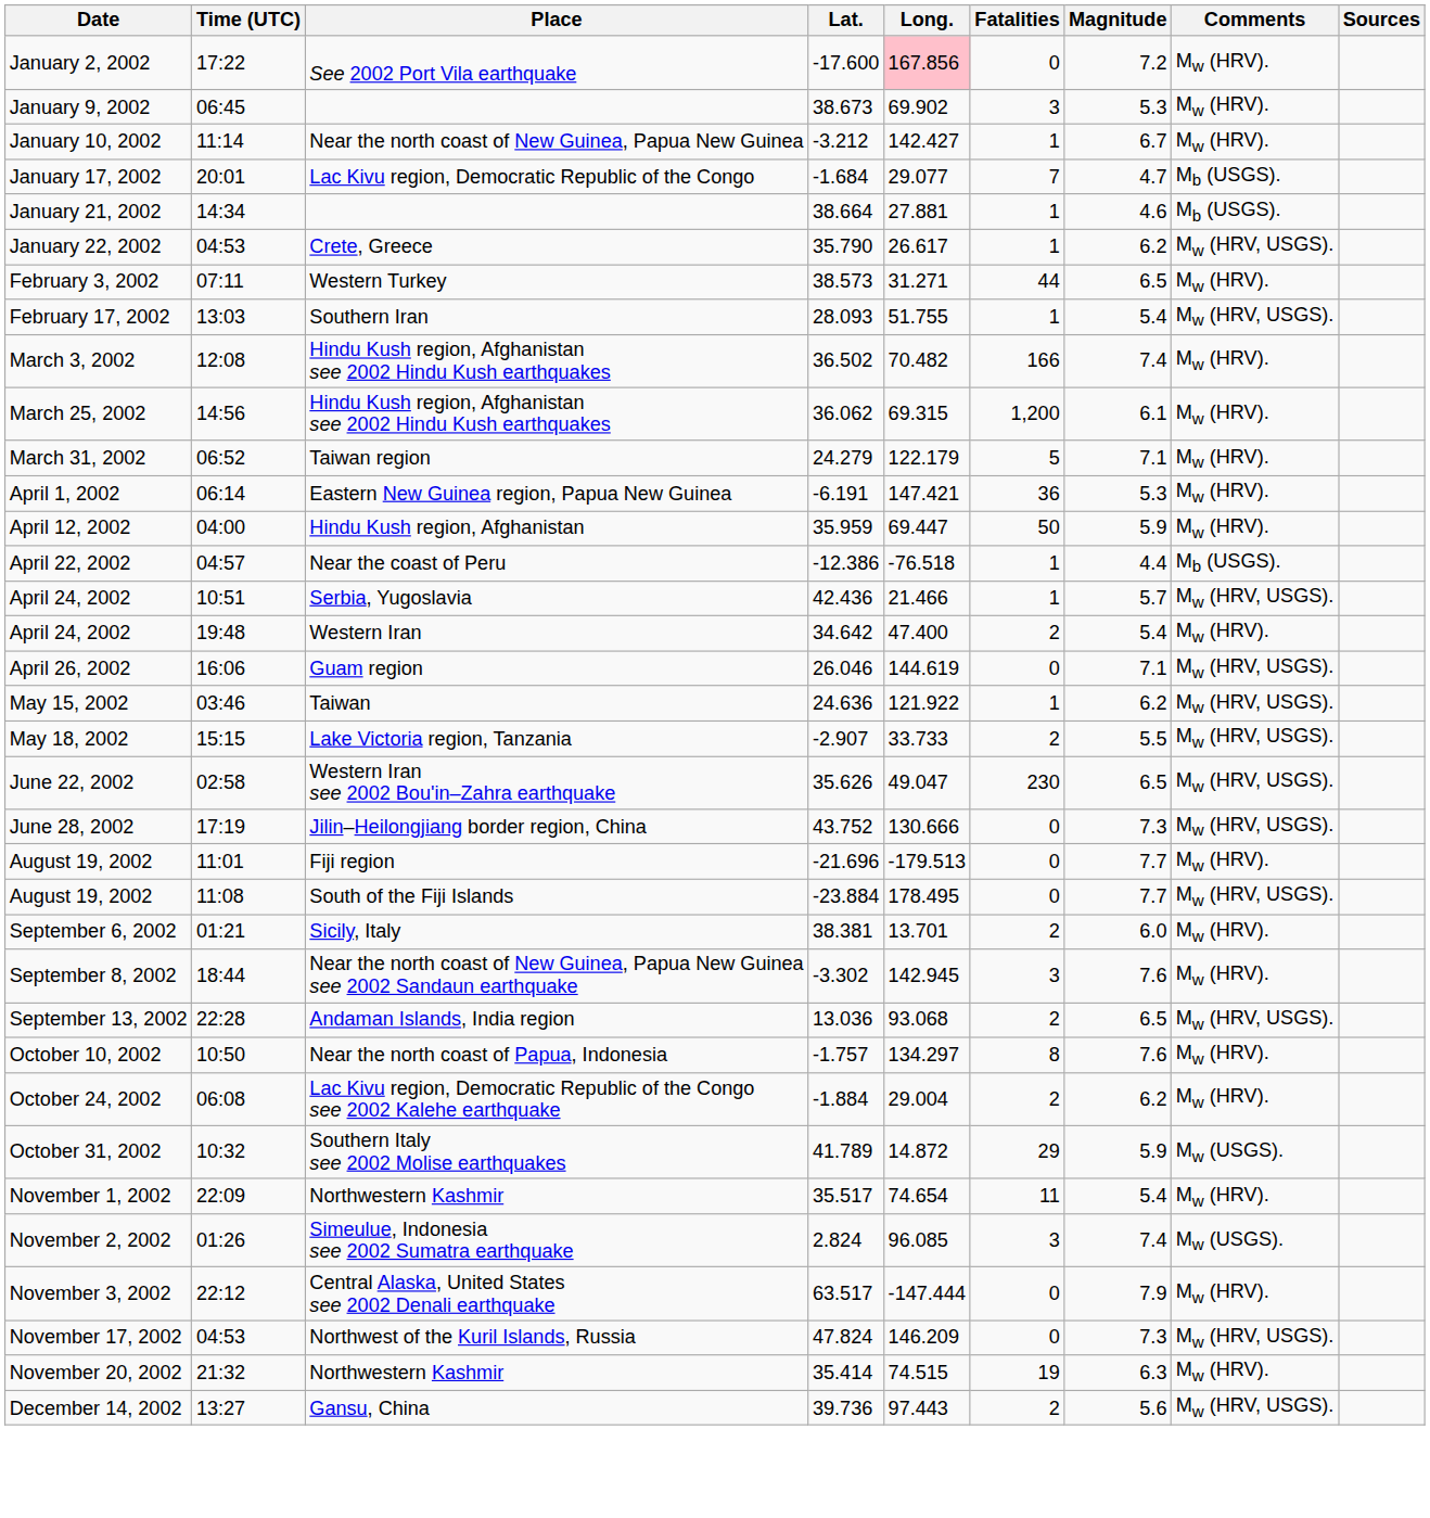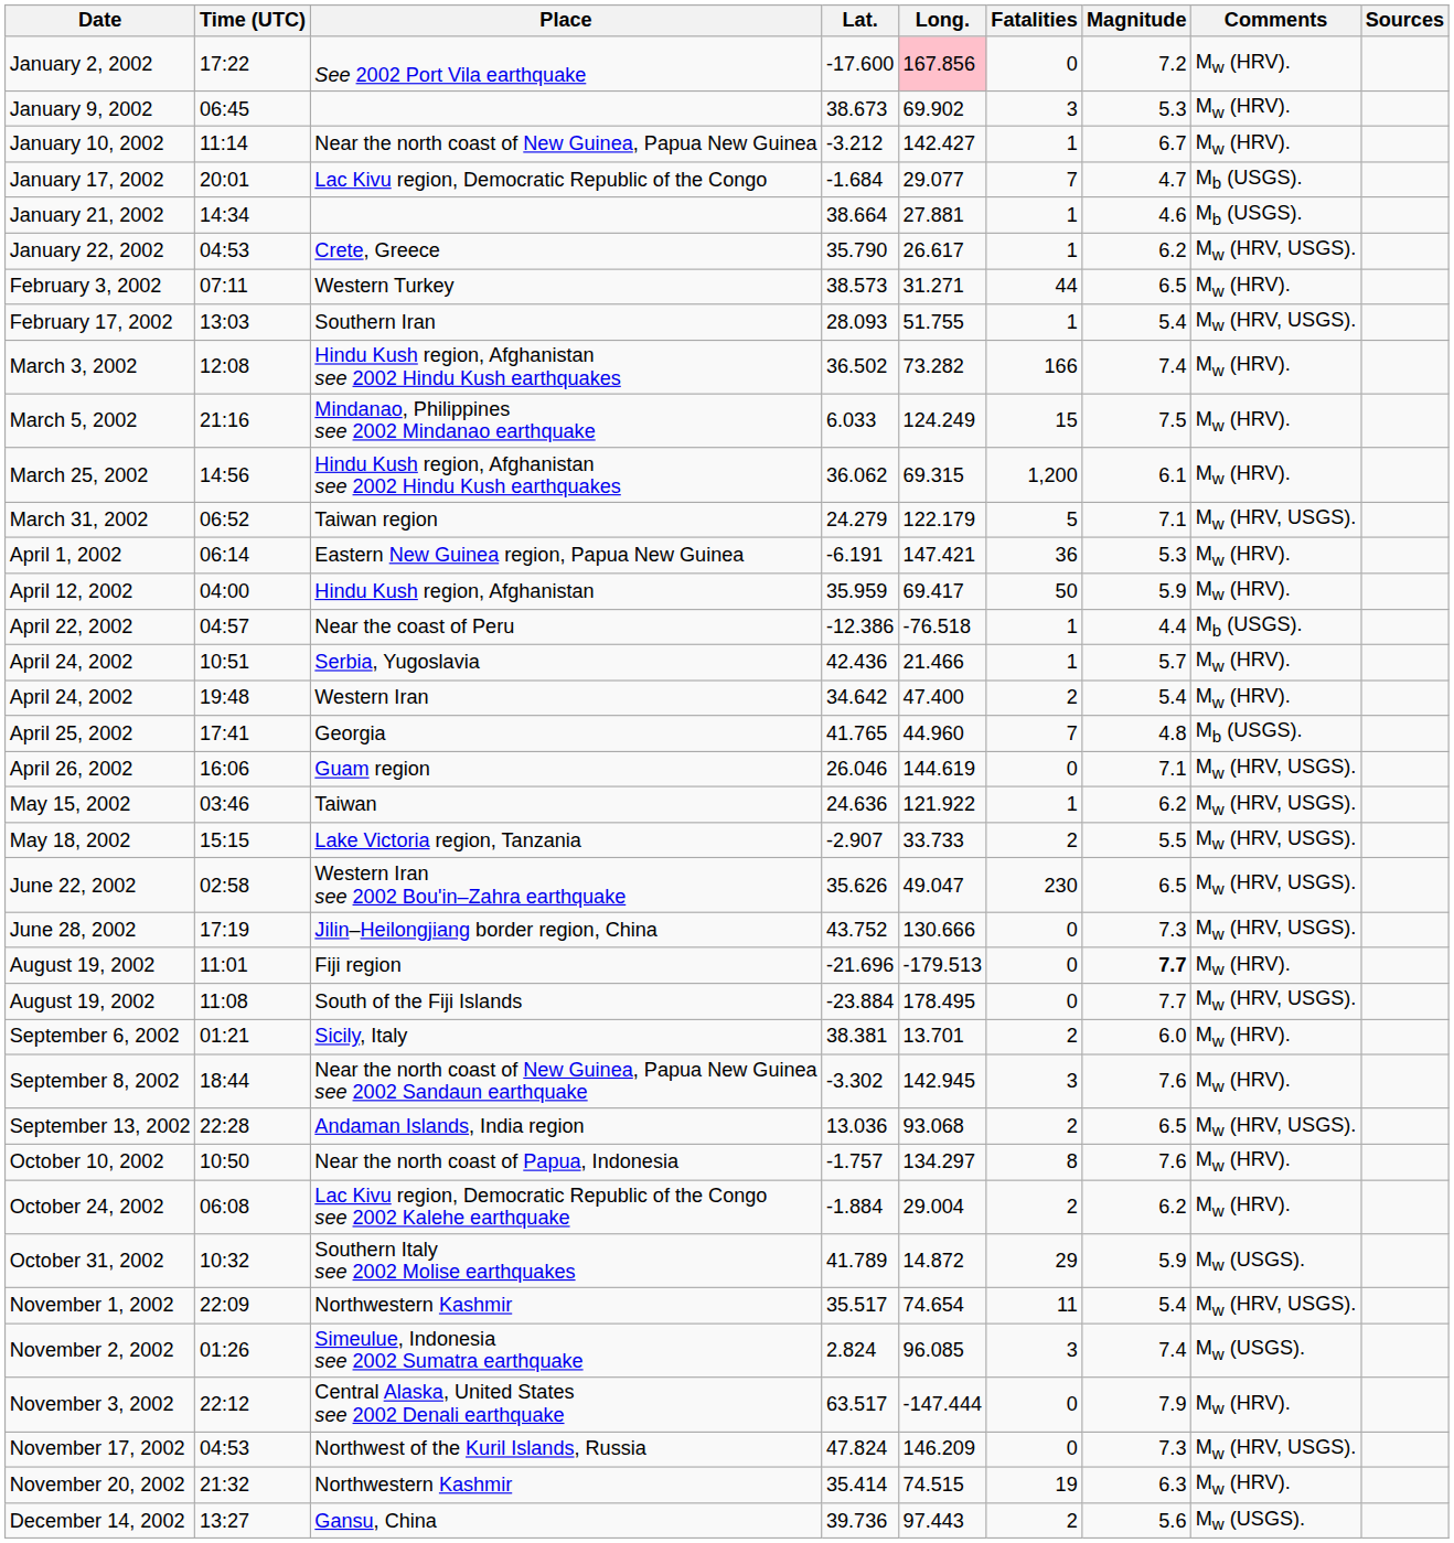 <table class="wikitable sortable">
 <tr style="background:#ececec;">
 <th>Date</th>
 <th>Time (UTC)</th>
 <th>Place</th>
 <th>Lat.</th>
 <th>Long.</th>
 <th>Fatalities</th>
 <th>Magnitude</th>
 <th>Comments</th>
 <th>Sources</th>
 </tr>
 <tr>
 <td>January 2, 2002</td>
 <td>17:22</td>
 <td><br> <em>See</em> <a href='#'>2002 Port Vila earthquake</a></td>
 <td>-17.600</td>
 <td style="background: pink;">167.856</td>
 <td style="text-align:right;">0</td>
 <td style="text-align:right;">7.2</td>
 <td>M<sub>w</sub> (HRV).</td>
 <td></td>
 </tr>
 <tr>
 <td>January 9, 2002</td>
 <td>06:45</td>
 <td></td>
 <td>38.673</td>
 <td>69.902</td>
 <td style="text-align:right;">3</td>
 <td style="text-align:right;">5.3</td>
 <td>M<sub>w</sub> (HRV).</td>
 <td></td>
 </tr>
 <tr>
 <td>January 10, 2002</td>
 <td>11:14</td>
 <td> Near the north coast of <a href='#'>New Guinea</a>, Papua New Guinea</td>
 <td>-3.212</td>
 <td>142.427</td>
 <td style="text-align:right;">1</td>
 <td style="text-align:right;">6.7</td>
 <td>M<sub>w</sub> (HRV).</td>
 <td></td>
 </tr>
 <tr>
 <td>January 17, 2002</td>
 <td>20:01</td>
 <td> <a href='#'>Lac Kivu</a> region, Democratic Republic of the Congo</td>
 <td>-1.684</td>
 <td>29.077</td>
 <td style="text-align:right;">7</td>
 <td style="text-align:right;">4.7</td>
 <td>M<sub>b</sub> (USGS).</td>
 <td></td>
 </tr>
 <tr>
 <td>January 21, 2002</td>
 <td>14:34</td>
 <td></td>
 <td>38.664</td>
 <td>27.881</td>
 <td style="text-align:right;">1</td>
 <td style="text-align:right;">4.6</td>
 <td>M<sub>b</sub> (USGS).</td>
 <td></td>
 </tr>
 <tr>
 <td>January 22, 2002</td>
 <td>04:53</td>
 <td> <a href='#'>Crete</a>, Greece</td>
 <td>35.790</td>
 <td>26.617</td>
 <td style="text-align:right;">1</td>
 <td style="text-align:right;">6.2</td>
 <td>M<sub>w</sub> (HRV, USGS).</td>
 <td></td>
 </tr>
 <tr>
 <td>February 3, 2002</td>
 <td>07:11</td>
 <td> Western Turkey</td>
 <td>38.573</td>
 <td>31.271</td>
 <td style="text-align:right;">44</td>
 <td style="text-align:right;">6.5</td>
 <td>M<sub>w</sub> (HRV).</td>
 <td></td>
 </tr>
 <tr>
 <td>February 17, 2002</td>
 <td>13:03</td>
 <td> Southern Iran</td>
 <td>28.093</td>
 <td>51.755</td>
 <td style="text-align:right;">1</td>
 <td style="text-align:right;">5.4</td>
 <td>M<sub>w</sub> (HRV, USGS).</td>
 <td></td>
 </tr>
 <tr>
 <td>March 3, 2002</td>
 <td>12:08</td>
 <td> <a href='#'>Hindu Kush</a> region, Afghanistan<br> <em>see</em> <a href='#'>2002 Hindu Kush earthquakes</a></td>
 <td>36.502</td>
-<td>70.482</td>
+<td>73.282</td>
 <td style="text-align:right;">166</td>
 <td style="text-align:right;">7.4</td>
+<td>M<sub>w</sub> (HRV).</td>
+<td></td>
+</tr>
+<tr>
+<td>March 5, 2002</td>
+<td>21:16</td>
+<td> <a href='#'>Mindanao</a>, Philippines<br> <em>see</em> <a href='#'>2002 Mindanao earthquake</a></td>
+<td>6.033</td>
+<td>124.249</td>
+<td style="text-align:right;">15</td>
+<td style="text-align:right;">7.5</td>
 <td>M<sub>w</sub> (HRV).</td>
 <td></td>
 </tr>
 <tr>
 <td>March 25, 2002</td>
 <td>14:56</td>
 <td> <a href='#'>Hindu Kush</a> region, Afghanistan<br> <em>see</em> <a href='#'>2002 Hindu Kush earthquakes</a></td>
 <td>36.062</td>
 <td>69.315</td>
 <td style="text-align:right;">1,200</td>
 <td style="text-align:right;">6.1</td>
 <td>M<sub>w</sub> (HRV).</td>
 <td></td>
 </tr>
 <tr>
 <td>March 31, 2002</td>
 <td>06:52</td>
 <td>Taiwan region</td>
 <td>24.279</td>
 <td>122.179</td>
 <td style="text-align:right;">5</td>
 <td style="text-align:right;">7.1</td>
-<td>M<sub>w</sub> (HRV).</td>
+<td>M<sub>w</sub> (HRV, USGS).</td>
 <td></td>
 </tr>
 <tr>
 <td>April 1, 2002</td>
 <td>06:14</td>
 <td>Eastern <a href='#'>New Guinea</a> region, Papua New Guinea</td>
 <td>-6.191</td>
 <td>147.421</td>
 <td style="text-align:right;">36</td>
 <td style="text-align:right;">5.3</td>
 <td>M<sub>w</sub> (HRV).</td>
 <td></td>
 </tr>
 <tr>
 <td>April 12, 2002</td>
 <td>04:00</td>
 <td><a href='#'>Hindu Kush</a> region, Afghanistan</td>
 <td>35.959</td>
-<td>69.447</td>
+<td>69.417</td>
 <td style="text-align:right;">50</td>
 <td style="text-align:right;">5.9</td>
 <td>M<sub>w</sub> (HRV).</td>
 <td></td>
 </tr>
 <tr>
 <td>April 22, 2002</td>
 <td>04:57</td>
 <td>Near the coast of Peru</td>
 <td>-12.386</td>
 <td>-76.518</td>
 <td style="text-align:right;">1</td>
 <td style="text-align:right;">4.4</td>
 <td>M<sub>b</sub> (USGS).</td>
 <td></td>
 </tr>
 <tr>
 <td>April 24, 2002</td>
 <td>10:51</td>
 <td><a href='#'>Serbia</a>, Yugoslavia</td>
 <td>42.436</td>
 <td>21.466</td>
 <td style="text-align:right;">1</td>
 <td style="text-align:right;">5.7</td>
-<td>M<sub>w</sub> (HRV, USGS).</td>
+<td>M<sub>w</sub> (HRV).</td>
 <td></td>
 </tr>
 <tr>
 <td>April 24, 2002</td>
 <td>19:48</td>
 <td>Western Iran</td>
 <td>34.642</td>
 <td>47.400</td>
 <td style="text-align:right;">2</td>
 <td style="text-align:right;">5.4</td>
 <td>M<sub>w</sub> (HRV).</td>
+<td></td>
+</tr>
+<tr>
+<td>April 25, 2002</td>
+<td>17:41</td>
+<td>Georgia</td>
+<td>41.765</td>
+<td>44.960</td>
+<td style="text-align:right;">7</td>
+<td style="text-align:right;">4.8</td>
+<td>M<sub>b</sub> (USGS).</td>
 <td></td>
 </tr>
 <tr>
 <td>April 26, 2002</td>
 <td>16:06</td>
 <td><a href='#'>Guam</a> region</td>
 <td>26.046</td>
 <td>144.619</td>
 <td style="text-align:right;">0</td>
 <td style="text-align:right;">7.1</td>
 <td>M<sub>w</sub> (HRV, USGS).</td>
 <td></td>
 </tr>
 <tr>
 <td>May 15, 2002</td>
 <td>03:46</td>
 <td>Taiwan</td>
 <td>24.636</td>
 <td>121.922</td>
 <td style="text-align:right;">1</td>
 <td style="text-align:right;">6.2</td>
 <td>M<sub>w</sub> (HRV, USGS).</td>
 <td></td>
 </tr>
 <tr>
 <td>May 18, 2002</td>
 <td>15:15</td>
 <td><a href='#'>Lake Victoria</a> region, Tanzania</td>
 <td>-2.907</td>
 <td>33.733</td>
 <td style="text-align:right;">2</td>
 <td style="text-align:right;">5.5</td>
 <td>M<sub>w</sub> (HRV, USGS).</td>
 <td></td>
 </tr>
 <tr>
 <td>June 22, 2002</td>
 <td>02:58</td>
 <td>Western Iran<br> <em>see</em> <a href='#'>2002 Bou'in–Zahra earthquake</a></td>
 <td>35.626</td>
 <td>49.047</td>
 <td style="text-align:right;">230</td>
 <td style="text-align:right;">6.5</td>
 <td>M<sub>w</sub> (HRV, USGS).</td>
 <td></td>
 </tr>
 <tr>
 <td>June 28, 2002</td>
 <td>17:19</td>
 <td><a href='#'>Jilin</a>–<a href='#'>Heilongjiang</a> border region, China</td>
 <td>43.752</td>
 <td>130.666</td>
 <td style="text-align:right;">0</td>
 <td style="text-align:right;">7.3</td>
 <td>M<sub>w</sub> (HRV, USGS).</td>
 <td></td>
 </tr>
 <tr>
 <td>August 19, 2002</td>
 <td>11:01</td>
 <td>Fiji region</td>
 <td>-21.696</td>
 <td>-179.513</td>
 <td style="text-align:right;">0</td>
-<td style="text-align:right;">7.7</td>
+<td style="text-align:right;"><strong>7.7</strong></td>
 <td>M<sub>w</sub> (HRV).</td>
 <td></td>
 </tr>
 <tr>
 <td>August 19, 2002</td>
 <td>11:08</td>
 <td>South of the Fiji Islands</td>
 <td>-23.884</td>
 <td>178.495</td>
 <td style="text-align:right;">0</td>
 <td style="text-align:right;">7.7</td>
 <td>M<sub>w</sub> (HRV, USGS).</td>
 <td></td>
 </tr>
 <tr>
 <td>September 6, 2002</td>
 <td>01:21</td>
 <td><a href='#'>Sicily</a>, Italy</td>
 <td>38.381</td>
 <td>13.701</td>
 <td style="text-align:right;">2</td>
 <td style="text-align:right;">6.0</td>
 <td>M<sub>w</sub> (HRV).</td>
 <td></td>
 </tr>
 <tr>
 <td>September 8, 2002</td>
 <td>18:44</td>
 <td>Near the north coast of <a href='#'>New Guinea</a>, Papua New Guinea<br> <em>see</em> <a href='#'>2002 Sandaun earthquake</a></td>
 <td>-3.302</td>
 <td>142.945</td>
 <td style="text-align:right;">3</td>
 <td style="text-align:right;">7.6</td>
 <td>M<sub>w</sub> (HRV).</td>
 <td></td>
 </tr>
 <tr>
 <td>September 13, 2002</td>
 <td>22:28</td>
 <td><a href='#'>Andaman Islands</a>, India region</td>
 <td>13.036</td>
 <td>93.068</td>
 <td style="text-align:right;">2</td>
 <td style="text-align:right;">6.5</td>
 <td>M<sub>w</sub> (HRV, USGS).</td>
 <td></td>
 </tr>
 <tr>
 <td>October 10, 2002</td>
 <td>10:50</td>
 <td>Near the north coast of <a href='#'>Papua</a>, Indonesia</td>
 <td>-1.757</td>
 <td>134.297</td>
 <td style="text-align:right;">8</td>
 <td style="text-align:right;">7.6</td>
 <td>M<sub>w</sub> (HRV).</td>
 <td></td>
 </tr>
 <tr>
 <td>October 24, 2002</td>
 <td>06:08</td>
 <td><a href='#'>Lac Kivu</a> region, Democratic Republic of the Congo<br> <em>see</em> <a href='#'>2002 Kalehe earthquake</a></td>
 <td>-1.884</td>
 <td>29.004</td>
 <td style="text-align:right;">2</td>
 <td style="text-align:right;">6.2</td>
 <td>M<sub>w</sub> (HRV).</td>
 <td></td>
 </tr>
 <tr>
 <td>October 31, 2002</td>
 <td>10:32</td>
 <td>Southern Italy<br> <em>see</em> <a href='#'>2002 Molise earthquakes</a></td>
 <td>41.789</td>
 <td>14.872</td>
 <td style="text-align:right;">29</td>
 <td style="text-align:right;">5.9</td>
 <td>M<sub>w</sub> (USGS).</td>
 <td></td>
 </tr>
 <tr>
 <td>November 1, 2002</td>
 <td>22:09</td>
 <td>Northwestern <a href='#'>Kashmir</a></td>
 <td>35.517</td>
 <td>74.654</td>
 <td style="text-align:right;">11</td>
 <td style="text-align:right;">5.4</td>
-<td>M<sub>w</sub> (HRV).</td>
+<td>M<sub>w</sub> (HRV, USGS).</td>
 <td></td>
 </tr>
 <tr>
 <td>November 2, 2002</td>
 <td>01:26</td>
 <td><a href='#'>Simeulue</a>, Indonesia<br> <em>see</em> <a href='#'>2002 Sumatra earthquake</a></td>
 <td>2.824</td>
 <td>96.085</td>
 <td style="text-align:right;">3</td>
 <td style="text-align:right;">7.4</td>
 <td>M<sub>w</sub> (USGS).</td>
 <td></td>
 </tr>
 <tr>
 <td>November 3, 2002</td>
 <td>22:12</td>
 <td>Central <a href='#'>Alaska</a>, United States<br> <em>see</em> <a href='#'>2002 Denali earthquake</a></td>
 <td>63.517</td>
 <td>-147.444</td>
 <td style="text-align:right;">0</td>
 <td style="text-align:right;">7.9</td>
 <td>M<sub>w</sub> (HRV).</td>
 <td></td>
 </tr>
 <tr>
 <td>November 17, 2002</td>
 <td>04:53</td>
 <td>Northwest of the <a href='#'>Kuril Islands</a>, Russia</td>
 <td>47.824</td>
 <td>146.209</td>
 <td style="text-align:right;">0</td>
 <td style="text-align:right;">7.3</td>
 <td>M<sub>w</sub> (HRV, USGS).</td>
 <td></td>
 </tr>
 <tr>
 <td>November 20, 2002</td>
 <td>21:32</td>
 <td>Northwestern <a href='#'>Kashmir</a></td>
 <td>35.414</td>
 <td>74.515</td>
 <td style="text-align:right;">19</td>
 <td style="text-align:right;">6.3</td>
 <td>M<sub>w</sub> (HRV).</td>
 <td></td>
 </tr>
 <tr>
 <td>December 14, 2002</td>
 <td>13:27</td>
 <td><a href='#'>Gansu</a>, China</td>
 <td>39.736</td>
 <td>97.443</td>
 <td style="text-align:right;">2</td>
 <td style="text-align:right;">5.6</td>
-<td>M<sub>w</sub> (HRV, USGS).</td>
+<td>M<sub>w</sub> (USGS).</td>
 <td></td>
 </tr>
 </table>
